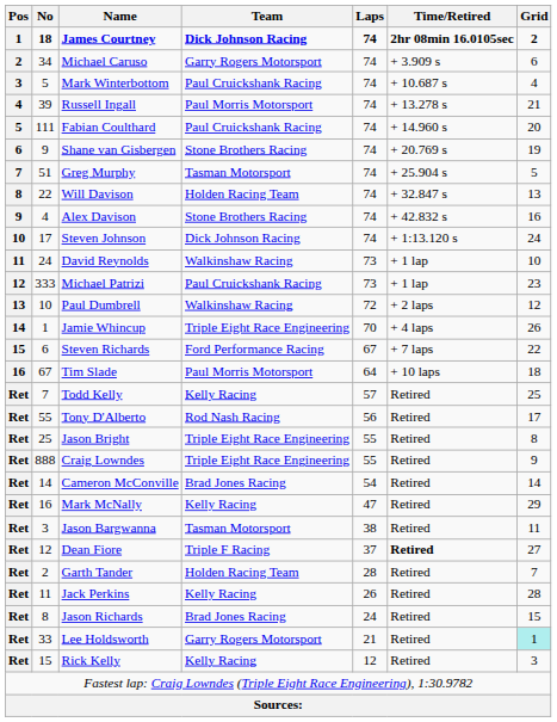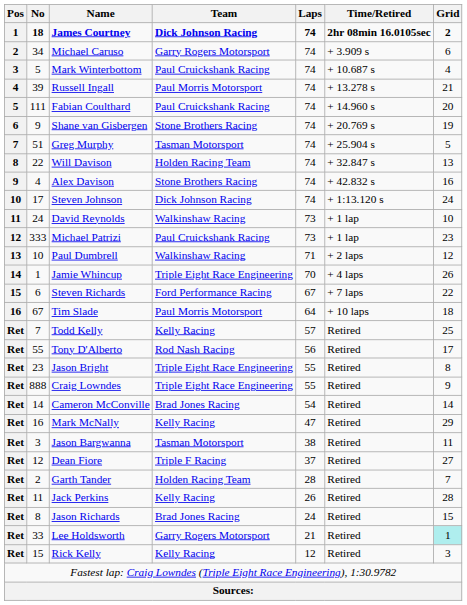 <table class="wikitable" style="font-size: 85%;">
 <tr>
 <th>Pos</th>
 <th>No</th>
 <th>Name</th>
 <th>Team</th>
 <th>Laps</th>
 <th>Time/Retired</th>
 <th>Grid</th>
 </tr>
 <tr>
 <th>1</th>
 <td align="center"><strong>18</strong></td>
 <td><strong> <a href='#'>James Courtney</a></strong></td>
 <td><strong><a href='#'>Dick Johnson Racing</a></strong></td>
 <td align="center"><strong>74</strong></td>
 <td><strong>2hr 08min 16.0105sec</strong></td>
 <td align="center"><strong>2</strong></td>
 </tr>
 <tr>
 <th>2</th>
 <td align="center">34</td>
 <td> <a href='#'>Michael Caruso</a></td>
 <td><a href='#'>Garry Rogers Motorsport</a></td>
 <td align="center">74</td>
 <td>+ 3.909 s</td>
 <td align="center">6</td>
 </tr>
 <tr>
 <th>3</th>
 <td align="center">5</td>
 <td> <a href='#'>Mark Winterbottom</a></td>
 <td><a href='#'>Paul Cruickshank Racing</a></td>
 <td align="center">74</td>
 <td>+ 10.687 s</td>
 <td align="center">4</td>
 </tr>
 <tr>
 <th>4</th>
 <td align="center">39</td>
 <td> <a href='#'>Russell Ingall</a></td>
 <td><a href='#'>Paul Morris Motorsport</a></td>
 <td align="center">74</td>
 <td>+ 13.278 s</td>
 <td align="center">21</td>
 </tr>
 <tr>
 <th>5</th>
 <td align="center">111</td>
 <td> <a href='#'>Fabian Coulthard</a></td>
 <td><a href='#'>Paul Cruickshank Racing</a></td>
 <td align="center">74</td>
 <td>+ 14.960 s</td>
 <td align="center">20</td>
 </tr>
 <tr>
 <th>6</th>
 <td align="center">9</td>
 <td> <a href='#'>Shane van Gisbergen</a></td>
 <td><a href='#'>Stone Brothers Racing</a></td>
 <td align="center">74</td>
 <td>+ 20.769 s</td>
 <td align="center">19</td>
 </tr>
 <tr>
 <th>7</th>
 <td align="center">51</td>
 <td> <a href='#'>Greg Murphy</a></td>
 <td><a href='#'>Tasman Motorsport</a></td>
 <td align="center">74</td>
 <td>+ 25.904 s</td>
 <td align="center">5</td>
 </tr>
 <tr>
 <th>8</th>
 <td align="center">22</td>
 <td> <a href='#'>Will Davison</a></td>
 <td><a href='#'>Holden Racing Team</a></td>
 <td align="center">74</td>
 <td>+ 32.847 s</td>
 <td align="center">13</td>
 </tr>
 <tr>
 <th>9</th>
 <td align="center">4</td>
 <td> <a href='#'>Alex Davison</a></td>
 <td><a href='#'>Stone Brothers Racing</a></td>
 <td align="center">74</td>
 <td>+ 42.832 s</td>
 <td align="center">16</td>
 </tr>
 <tr>
 <th>10</th>
 <td align="center">17</td>
 <td> <a href='#'>Steven Johnson</a></td>
 <td><a href='#'>Dick Johnson Racing</a></td>
 <td align="center">74</td>
 <td>+ 1:13.120 s</td>
 <td align="center">24</td>
 </tr>
 <tr>
 <th>11</th>
 <td align="center">24</td>
 <td> <a href='#'>David Reynolds</a></td>
 <td><a href='#'>Walkinshaw Racing</a></td>
 <td align="center">73</td>
 <td>+ 1 lap</td>
 <td align="center">10</td>
 </tr>
 <tr>
 <th>12</th>
 <td align="center">333</td>
 <td> <a href='#'>Michael Patrizi</a></td>
 <td><a href='#'>Paul Cruickshank Racing</a></td>
 <td align="center">73</td>
 <td>+ 1 lap</td>
 <td align="center">23</td>
 </tr>
 <tr>
 <th>13</th>
 <td align="center">10</td>
 <td> <a href='#'>Paul Dumbrell</a></td>
 <td><a href='#'>Walkinshaw Racing</a></td>
-<td align="center">72</td>
+<td align="center">71</td>
 <td>+ 2 laps</td>
 <td align="center">12</td>
 </tr>
 <tr>
 <th>14</th>
 <td align="center">1</td>
 <td> <a href='#'>Jamie Whincup</a></td>
 <td><a href='#'>Triple Eight Race Engineering</a></td>
 <td align="center">70</td>
 <td>+ 4 laps</td>
 <td align="center">26</td>
 </tr>
 <tr>
 <th>15</th>
 <td align="center">6</td>
 <td> <a href='#'>Steven Richards</a></td>
 <td><a href='#'>Ford Performance Racing</a></td>
 <td align="center">67</td>
 <td>+ 7 laps</td>
 <td align="center">22</td>
 </tr>
 <tr>
 <th>16</th>
 <td align="center">67</td>
 <td> <a href='#'>Tim Slade</a></td>
 <td><a href='#'>Paul Morris Motorsport</a></td>
 <td align="center">64</td>
 <td>+ 10 laps</td>
 <td align="center">18</td>
 </tr>
 <tr>
 <th>Ret</th>
 <td align="center">7</td>
 <td> <a href='#'>Todd Kelly</a></td>
 <td><a href='#'>Kelly Racing</a></td>
 <td align="center">57</td>
 <td>Retired</td>
 <td align="center">25</td>
 </tr>
 <tr>
 <th>Ret</th>
 <td align="center">55</td>
 <td> <a href='#'>Tony D'Alberto</a></td>
 <td><a href='#'>Rod Nash Racing</a></td>
 <td align="center">56</td>
 <td>Retired</td>
 <td align="center">17</td>
 </tr>
 <tr>
 <th>Ret</th>
-<td align="center">25</td>
+<td align="center">23</td>
 <td> <a href='#'>Jason Bright</a></td>
 <td><a href='#'>Triple Eight Race Engineering</a></td>
 <td align="center">55</td>
 <td>Retired</td>
 <td align="center">8</td>
 </tr>
 <tr>
 <th>Ret</th>
 <td align="center">888</td>
 <td> <a href='#'>Craig Lowndes</a></td>
 <td><a href='#'>Triple Eight Race Engineering</a></td>
 <td align="center">55</td>
 <td>Retired</td>
 <td align="center">9</td>
 </tr>
 <tr>
 <th>Ret</th>
 <td align="center">14</td>
 <td> <a href='#'>Cameron McConville</a></td>
 <td><a href='#'>Brad Jones Racing</a></td>
 <td align="center">54</td>
 <td>Retired</td>
 <td align="center">14</td>
 </tr>
 <tr>
 <th>Ret</th>
 <td align="center">16</td>
 <td> <a href='#'>Mark McNally</a></td>
 <td><a href='#'>Kelly Racing</a></td>
 <td align="center">47</td>
 <td>Retired</td>
 <td align="center">29</td>
 </tr>
 <tr>
 <th>Ret</th>
 <td align="center">3</td>
 <td> <a href='#'>Jason Bargwanna</a></td>
 <td><a href='#'>Tasman Motorsport</a></td>
 <td align="center">38</td>
 <td>Retired</td>
 <td align="center">11</td>
 </tr>
 <tr>
 <th>Ret</th>
 <td align="center">12</td>
 <td> <a href='#'>Dean Fiore</a></td>
 <td><a href='#'>Triple F Racing</a></td>
 <td align="center">37</td>
-<td><strong>Retired</strong></td>
+<td>Retired</td>
 <td align="center">27</td>
 </tr>
 <tr>
 <th>Ret</th>
 <td align="center">2</td>
 <td> <a href='#'>Garth Tander</a></td>
 <td><a href='#'>Holden Racing Team</a></td>
 <td align="center">28</td>
 <td>Retired</td>
 <td align="center">7</td>
 </tr>
 <tr>
 <th>Ret</th>
 <td align="center">11</td>
 <td> <a href='#'>Jack Perkins</a></td>
 <td><a href='#'>Kelly Racing</a></td>
 <td align="center">26</td>
 <td>Retired</td>
 <td align="center">28</td>
 </tr>
 <tr>
 <th>Ret</th>
 <td align="center">8</td>
 <td> <a href='#'>Jason Richards</a></td>
 <td><a href='#'>Brad Jones Racing</a></td>
 <td align="center">24</td>
 <td>Retired</td>
 <td align="center">15</td>
 </tr>
 <tr>
 <th>Ret</th>
 <td align="center">33</td>
 <td> <a href='#'>Lee Holdsworth</a></td>
 <td><a href='#'>Garry Rogers Motorsport</a></td>
 <td align="center">21</td>
 <td>Retired</td>
 <td align="center" style="background: paleturquoise;">1</td>
 </tr>
 <tr>
 <th>Ret</th>
 <td align="center">15</td>
 <td> <a href='#'>Rick Kelly</a></td>
 <td><a href='#'>Kelly Racing</a></td>
 <td align="center">12</td>
 <td>Retired</td>
 <td align="center">3</td>
 </tr>
 <tr>
 <td colspan="7" align="center"><em>Fastest lap: <a href='#'>Craig Lowndes</a> (<a href='#'>Triple Eight Race Engineering</a>), 1:30.9782</em></td>
 </tr>
 <tr>
 <th colspan="7">Sources:</th>
 </tr>
 </table>
